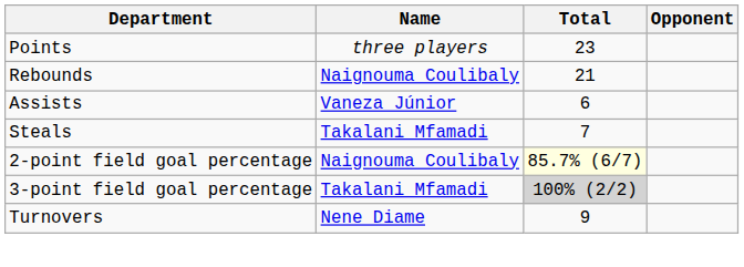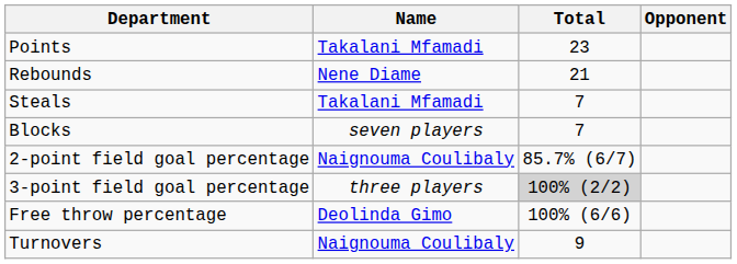 <table class=wikitable>
 <tr>
 <th>Department</th>
 <th>Name</th>
 <th>Total</th>
 <th>Opponent</th>
 </tr>
 <tr>
 <td>Points</td>
-<td align=center><em>three players</em></td>
+<td> <a href='#'>Takalani Mfamadi</a></td>
 <td align=center>23</td>
 <td></td>
 </tr>
 <tr>
 <td>Rebounds</td>
-<td> <a href='#'>Naignouma Coulibaly</a></td>
+<td> <a href='#'>Nene Diame</a></td>
 <td align=center>21</td>
-<td></td>
-</tr>
-<tr>
-<td>Assists</td>
-<td> <a href='#'>Vaneza Júnior</a></td>
-<td align=center>6</td>
 <td></td>
 </tr>
 <tr>
 <td>Steals</td>
 <td> <a href='#'>Takalani Mfamadi</a></td>
 <td align=center>7</td>
 <td></td>
 </tr>
 <tr>
+<td>Blocks</td>
+<td align=center><em>seven players</em></td>
+<td align=center>7</td>
+<td></td>
+</tr>
+<tr>
 <td>2-point field goal percentage</td>
 <td> <a href='#'>Naignouma Coulibaly</a></td>
-<td align=center style="background: lightyellow;">85.7% (6/7)</td>
+<td align=center>85.7% (6/7)</td>
 <td></td>
 </tr>
 <tr>
 <td>3-point field goal percentage</td>
-<td> <a href='#'>Takalani Mfamadi</a></td>
+<td align=center><em>three players</em></td>
 <td align=center style="background: lightgrey;">100% (2/2)</td>
 <td></td>
 </tr>
 <tr>
+<td>Free throw percentage</td>
+<td> <a href='#'>Deolinda Gimo</a></td>
+<td align=center>100% (6/6)</td>
+<td></td>
+</tr>
+<tr>
 <td>Turnovers</td>
-<td> <a href='#'>Nene Diame</a></td>
+<td> <a href='#'>Naignouma Coulibaly</a></td>
 <td align=center>9</td>
 <td></td>
 </tr>
 </table>
